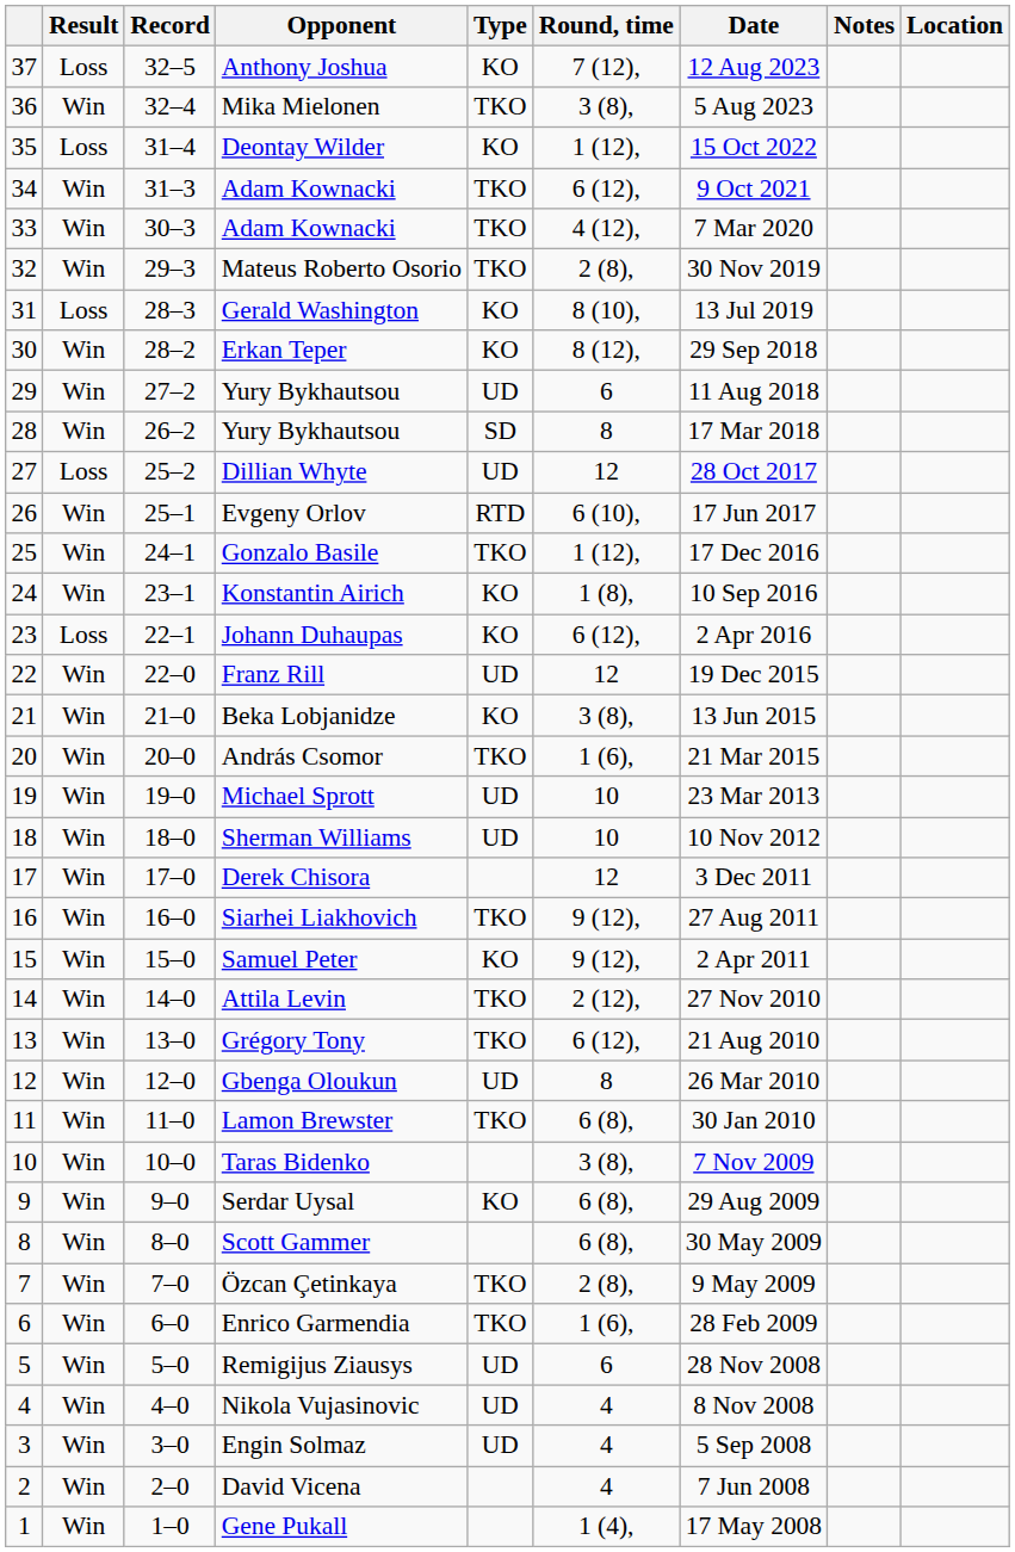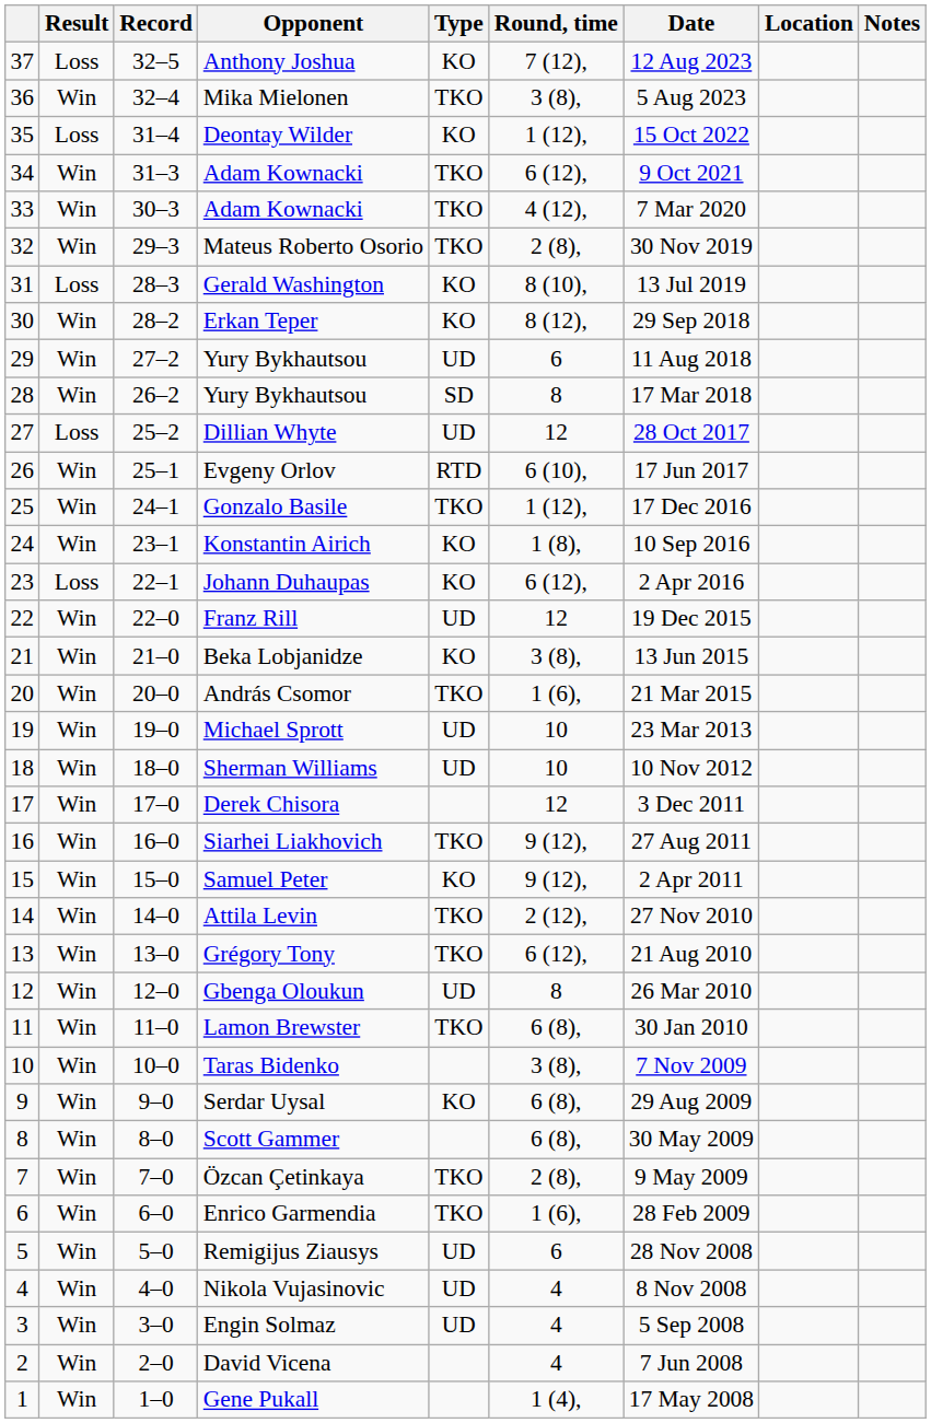 <table class="wikitable" style="text-align:center">
 <tr>
 <th></th>
 <th>Result</th>
 <th>Record</th>
 <th>Opponent</th>
 <th>Type</th>
 <th>Round, time</th>
 <th>Date</th>
+<th>Location</th>
 <th>Notes </th>
-<th>Location</th>
 </tr>
 <tr>
 <td>37</td>
 <td>Loss</td>
 <td>32–5</td>
 <td style="text-align:left;"><a href='#'>Anthony Joshua</a></td>
 <td>KO</td>
 <td>7 (12), </td>
 <td><a href='#'>12 Aug 2023</a></td>
+<td style="text-align:left;"></td>
 <td></td>
-<td style="text-align:left;"></td>
 </tr>
 <tr>
 <td>36</td>
 <td>Win</td>
 <td>32–4</td>
 <td style="text-align:left;">Mika Mielonen</td>
 <td>TKO</td>
 <td>3 (8), </td>
 <td>5 Aug 2023</td>
+<td style="text-align:left;"></td>
 <td></td>
-<td style="text-align:left;"></td>
 </tr>
 <tr>
 <td>35</td>
 <td>Loss</td>
 <td>31–4</td>
 <td style="text-align:left;"><a href='#'>Deontay Wilder</a></td>
 <td>KO</td>
 <td>1 (12), </td>
 <td><a href='#'>15 Oct 2022</a></td>
+<td style="text-align:left;"></td>
 <td></td>
-<td style="text-align:left;"></td>
 </tr>
 <tr>
 <td>34</td>
 <td>Win</td>
 <td>31–3</td>
 <td style="text-align:left;"><a href='#'>Adam Kownacki</a></td>
 <td>TKO</td>
 <td>6 (12), </td>
 <td><a href='#'>9 Oct 2021</a></td>
 <td style="text-align:left;"></td>
 <td style="text-align:left;"></td>
 </tr>
 <tr>
 <td>33</td>
 <td>Win</td>
 <td>30–3</td>
 <td style="text-align:left;"><a href='#'>Adam Kownacki</a></td>
 <td>TKO</td>
 <td>4 (12), </td>
 <td>7 Mar 2020</td>
 <td style="text-align:left;"></td>
 <td style="text-align:left;"></td>
 </tr>
 <tr>
 <td>32</td>
 <td>Win</td>
 <td>29–3</td>
 <td style="text-align:left;">Mateus Roberto Osorio</td>
 <td>TKO</td>
 <td>2 (8), </td>
 <td>30 Nov 2019</td>
+<td style="text-align:left;"></td>
 <td></td>
-<td style="text-align:left;"></td>
 </tr>
 <tr>
 <td>31</td>
 <td>Loss</td>
 <td>28–3</td>
 <td style="text-align:left;"><a href='#'>Gerald Washington</a></td>
 <td>KO</td>
 <td>8 (10), </td>
 <td>13 Jul 2019</td>
+<td style="text-align:left;"></td>
 <td></td>
-<td style="text-align:left;"></td>
 </tr>
 <tr>
 <td>30</td>
 <td>Win</td>
 <td>28–2</td>
 <td style="text-align:left;"><a href='#'>Erkan Teper</a></td>
 <td>KO</td>
 <td>8 (12), </td>
 <td>29 Sep 2018</td>
 <td style="text-align:left;"></td>
 <td style="text-align:left;"></td>
 </tr>
 <tr>
 <td>29</td>
 <td>Win</td>
 <td>27–2</td>
 <td style="text-align:left;">Yury Bykhautsou</td>
 <td>UD</td>
 <td>6</td>
 <td>11 Aug 2018</td>
+<td style="text-align:left;"></td>
 <td></td>
-<td style="text-align:left;"></td>
 </tr>
 <tr>
 <td>28</td>
 <td>Win</td>
 <td>26–2</td>
 <td style="text-align:left;">Yury Bykhautsou</td>
 <td>SD</td>
 <td>8</td>
 <td>17 Mar 2018</td>
+<td style="text-align:left;"></td>
 <td></td>
-<td style="text-align:left;"></td>
 </tr>
 <tr>
 <td>27</td>
 <td>Loss</td>
 <td>25–2</td>
 <td style="text-align:left;"><a href='#'>Dillian Whyte</a></td>
 <td>UD</td>
 <td>12</td>
 <td><a href='#'>28 Oct 2017</a></td>
 <td style="text-align:left;"></td>
 <td style="text-align:left;"></td>
 </tr>
 <tr>
 <td>26</td>
 <td>Win</td>
 <td>25–1</td>
 <td style="text-align:left;">Evgeny Orlov</td>
 <td>RTD</td>
 <td>6 (10), </td>
 <td>17 Jun 2017</td>
 <td style="text-align:left;"></td>
 <td style="text-align:left;"></td>
 </tr>
 <tr>
 <td>25</td>
 <td>Win</td>
 <td>24–1</td>
 <td style="text-align:left;"><a href='#'>Gonzalo Basile</a></td>
 <td>TKO</td>
 <td>1 (12), </td>
 <td>17 Dec 2016</td>
+<td style="text-align:left;"></td>
 <td></td>
-<td style="text-align:left;"></td>
 </tr>
 <tr>
 <td>24</td>
 <td>Win</td>
 <td>23–1</td>
 <td style="text-align:left;"><a href='#'>Konstantin Airich</a></td>
 <td>KO</td>
 <td>1 (8), </td>
 <td>10 Sep 2016</td>
+<td style="text-align:left;"></td>
 <td></td>
-<td style="text-align:left;"></td>
 </tr>
 <tr>
 <td>23</td>
 <td>Loss</td>
 <td>22–1</td>
 <td style="text-align:left;"><a href='#'>Johann Duhaupas</a></td>
 <td>KO</td>
 <td>6 (12), </td>
 <td>2 Apr 2016</td>
 <td style="text-align:left;"></td>
 <td style="text-align:left;"></td>
 </tr>
 <tr>
 <td>22</td>
 <td>Win</td>
 <td>22–0</td>
 <td style="text-align:left;"><a href='#'>Franz Rill</a></td>
 <td>UD</td>
 <td>12</td>
 <td>19 Dec 2015</td>
 <td style="text-align:left;"></td>
 <td style="text-align:left;"></td>
 </tr>
 <tr>
 <td>21</td>
 <td>Win</td>
 <td>21–0</td>
 <td style="text-align:left;">Beka Lobjanidze</td>
 <td>KO</td>
 <td>3 (8), </td>
 <td>13 Jun 2015</td>
+<td style="text-align:left;"></td>
 <td></td>
-<td style="text-align:left;"></td>
 </tr>
 <tr>
 <td>20</td>
 <td>Win</td>
 <td>20–0</td>
 <td style="text-align:left;">András Csomor</td>
 <td>TKO</td>
 <td>1 (6), </td>
 <td>21 Mar 2015</td>
+<td style="text-align:left;"></td>
 <td></td>
-<td style="text-align:left;"></td>
 </tr>
 <tr>
 <td>19</td>
 <td>Win</td>
 <td>19–0</td>
 <td style="text-align:left;"><a href='#'>Michael Sprott</a></td>
 <td>UD</td>
 <td>10</td>
 <td>23 Mar 2013</td>
+<td style="text-align:left;"></td>
 <td></td>
-<td style="text-align:left;"></td>
 </tr>
 <tr>
 <td>18</td>
 <td>Win</td>
 <td>18–0</td>
 <td style="text-align:left;"><a href='#'>Sherman Williams</a></td>
 <td>UD</td>
 <td>10</td>
 <td>10 Nov 2012</td>
+<td style="text-align:left;"></td>
 <td></td>
-<td style="text-align:left;"></td>
 </tr>
 <tr>
 <td>17</td>
 <td>Win</td>
 <td>17–0</td>
 <td style="text-align:left;"><a href='#'>Derek Chisora</a></td>
 <td></td>
 <td>12</td>
 <td>3 Dec 2011</td>
 <td style="text-align:left;"></td>
 <td style="text-align:left;"></td>
 </tr>
 <tr>
 <td>16</td>
 <td>Win</td>
 <td>16–0</td>
 <td style="text-align:left;"><a href='#'>Siarhei Liakhovich</a></td>
 <td>TKO</td>
 <td>9 (12), </td>
 <td>27 Aug 2011</td>
 <td style="text-align:left;"></td>
 <td style="text-align:left;"></td>
 </tr>
 <tr>
 <td>15</td>
 <td>Win</td>
 <td>15–0</td>
 <td style="text-align:left;"><a href='#'>Samuel Peter</a></td>
 <td>KO</td>
 <td>9 (12), </td>
 <td>2 Apr 2011</td>
 <td style="text-align:left;"></td>
 <td style="text-align:left;"></td>
 </tr>
 <tr>
 <td>14</td>
 <td>Win</td>
 <td>14–0</td>
 <td style="text-align:left;"><a href='#'>Attila Levin</a></td>
 <td>TKO</td>
 <td>2 (12), </td>
 <td>27 Nov 2010</td>
 <td style="text-align:left;"></td>
 <td style="text-align:left;"></td>
 </tr>
 <tr>
 <td>13</td>
 <td>Win</td>
 <td>13–0</td>
 <td style="text-align:left;"><a href='#'>Grégory Tony</a></td>
 <td>TKO</td>
 <td>6 (12), </td>
 <td>21 Aug 2010</td>
 <td style="text-align:left;"></td>
 <td style="text-align:left;"></td>
 </tr>
 <tr>
 <td>12</td>
 <td>Win</td>
 <td>12–0</td>
 <td style="text-align:left;"><a href='#'>Gbenga Oloukun</a></td>
 <td>UD</td>
 <td>8</td>
 <td>26 Mar 2010</td>
+<td style="text-align:left;"></td>
 <td></td>
-<td style="text-align:left;"></td>
 </tr>
 <tr>
 <td>11</td>
 <td>Win</td>
 <td>11–0</td>
 <td style="text-align:left;"><a href='#'>Lamon Brewster</a></td>
 <td>TKO</td>
 <td>6 (8), </td>
 <td>30 Jan 2010</td>
+<td style="text-align:left;"></td>
 <td></td>
-<td style="text-align:left;"></td>
 </tr>
 <tr>
 <td>10</td>
 <td>Win</td>
 <td>10–0</td>
 <td style="text-align:left;"><a href='#'>Taras Bidenko</a></td>
 <td></td>
 <td>3 (8), </td>
 <td><a href='#'>7 Nov 2009</a></td>
+<td style="text-align:left;"></td>
 <td></td>
-<td style="text-align:left;"></td>
 </tr>
 <tr>
 <td>9</td>
 <td>Win</td>
 <td>9–0</td>
 <td style="text-align:left;">Serdar Uysal</td>
 <td>KO</td>
 <td>6 (8), </td>
 <td>29 Aug 2009</td>
+<td style="text-align:left;"></td>
 <td></td>
-<td style="text-align:left;"></td>
 </tr>
 <tr>
 <td>8</td>
 <td>Win</td>
 <td>8–0</td>
 <td style="text-align:left;"><a href='#'>Scott Gammer</a></td>
 <td></td>
 <td>6 (8), </td>
 <td>30 May 2009</td>
+<td style="text-align:left;"></td>
 <td></td>
-<td style="text-align:left;"></td>
 </tr>
 <tr>
 <td>7</td>
 <td>Win</td>
 <td>7–0</td>
 <td style="text-align:left;">Özcan Çetinkaya</td>
 <td>TKO</td>
 <td>2 (8), </td>
 <td>9 May 2009</td>
+<td style="text-align:left;"></td>
 <td></td>
-<td style="text-align:left;"></td>
 </tr>
 <tr>
 <td>6</td>
 <td>Win</td>
 <td>6–0</td>
 <td style="text-align:left;">Enrico Garmendia</td>
 <td>TKO</td>
 <td>1 (6), </td>
 <td>28 Feb 2009</td>
+<td style="text-align:left;"></td>
 <td></td>
-<td style="text-align:left;"></td>
 </tr>
 <tr>
 <td>5</td>
 <td>Win</td>
 <td>5–0</td>
 <td style="text-align:left;">Remigijus Ziausys</td>
 <td>UD</td>
 <td>6</td>
 <td>28 Nov 2008</td>
+<td style="text-align:left;"></td>
 <td></td>
-<td style="text-align:left;"></td>
 </tr>
 <tr>
 <td>4</td>
 <td>Win</td>
 <td>4–0</td>
 <td style="text-align:left;">Nikola Vujasinovic</td>
 <td>UD</td>
 <td>4</td>
 <td>8 Nov 2008</td>
+<td style="text-align:left;"></td>
 <td></td>
-<td style="text-align:left;"></td>
 </tr>
 <tr>
 <td>3</td>
 <td>Win</td>
 <td>3–0</td>
 <td style="text-align:left;">Engin Solmaz</td>
 <td>UD</td>
 <td>4</td>
 <td>5 Sep 2008</td>
+<td style="text-align:left;"></td>
 <td></td>
-<td style="text-align:left;"></td>
 </tr>
 <tr>
 <td>2</td>
 <td>Win</td>
 <td>2–0</td>
 <td style="text-align:left;">David Vicena</td>
 <td></td>
 <td>4</td>
 <td>7 Jun 2008</td>
+<td style="text-align:left;"></td>
 <td></td>
-<td style="text-align:left;"></td>
 </tr>
 <tr>
 <td>1</td>
 <td>Win</td>
 <td>1–0</td>
 <td style="text-align:left;"><a href='#'>Gene Pukall</a></td>
 <td></td>
 <td>1 (4), </td>
 <td>17 May 2008</td>
+<td style="text-align:left;"></td>
 <td></td>
-<td style="text-align:left;"></td>
 </tr>
 </table>
